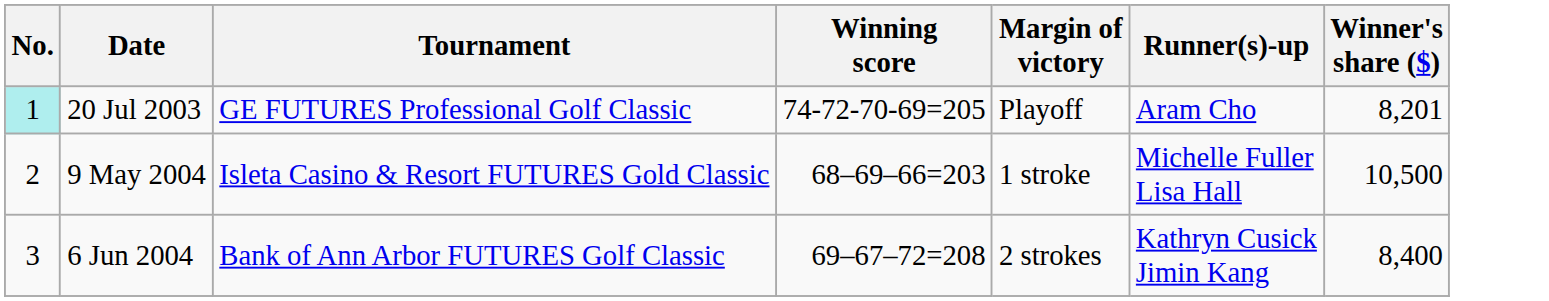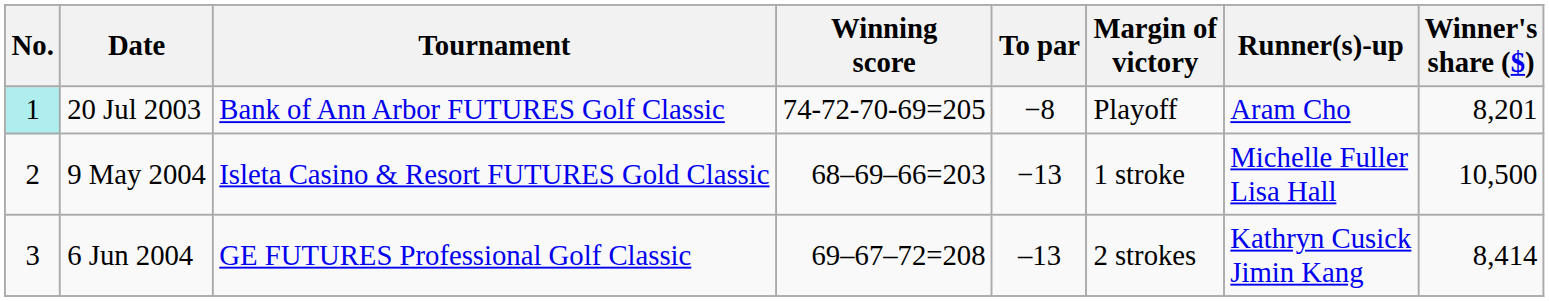 <table class="wikitable" style="font-size:95%;">
 <tr>
 <th>No.</th>
 <th>Date</th>
 <th>Tournament</th>
 <th>Winning<br>score</th>
+<th>To par</th>
 <th>Margin of<br>victory</th>
 <th>Runner(s)-up</th>
 <th>Winner's<br>share (<a href='#'>$</a>)</th>
 </tr>
 <tr>
 <td align=center style="background: paleturquoise;">1</td>
 <td>20 Jul 2003</td>
-<td><a href='#'>GE FUTURES Professional Golf Classic</a></td>
+<td><a href='#'>Bank of Ann Arbor FUTURES Golf Classic</a></td>
 <td align=right>74-72-70-69=205</td>
+<td align=center>−8</td>
 <td>Playoff</td>
 <td> <a href='#'>Aram Cho</a></td>
 <td align=right>8,201</td>
 </tr>
 <tr>
 <td align=center>2</td>
 <td>9 May 2004</td>
 <td><a href='#'>Isleta Casino & Resort FUTURES Gold Classic</a></td>
 <td align=right>68–69–66=203</td>
+<td align=center>−13</td>
 <td>1 stroke</td>
 <td> <a href='#'>Michelle Fuller</a><br> <a href='#'>Lisa Hall</a></td>
 <td align=right>10,500</td>
 </tr>
 <tr>
 <td align=center>3</td>
 <td>6 Jun 2004</td>
-<td><a href='#'>Bank of Ann Arbor FUTURES Golf Classic</a></td>
+<td><a href='#'>GE FUTURES Professional Golf Classic</a></td>
 <td align=right>69–67–72=208</td>
+<td align=center>–13</td>
 <td>2 strokes</td>
 <td> <a href='#'>Kathryn Cusick</a><br> <a href='#'>Jimin Kang</a></td>
-<td align=right>8,400</td>
+<td align=right>8,414</td>
 </tr>
 </table>
